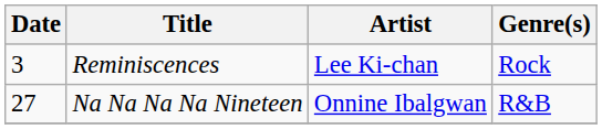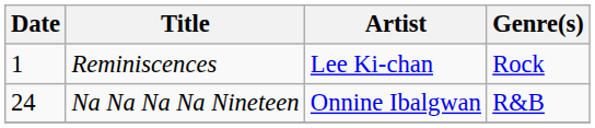 <table class="wikitable" style="text-align: left;">
 <tr>
 <th>Date</th>
 <th>Title</th>
 <th>Artist</th>
 <th>Genre(s)</th>
 </tr>
 <tr>
-<td>3</td>
+<td>1</td>
 <td><em>Reminiscences</em></td>
 <td><a href='#'>Lee Ki-chan</a></td>
 <td><a href='#'>Rock</a></td>
 </tr>
 <tr>
-<td>27</td>
+<td>24</td>
 <td><em>Na Na Na Na Nineteen</em></td>
 <td><a href='#'>Onnine Ibalgwan</a></td>
 <td><a href='#'>R&B</a></td>
 </tr>
 <tr>
 </tr>
 </table>
